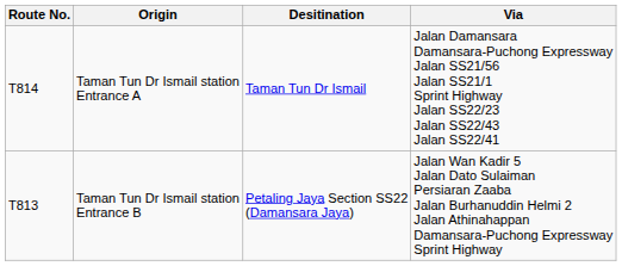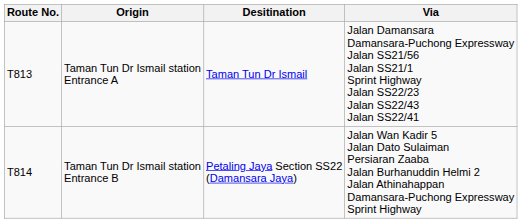 <table class="wikitable">
 <tr>
 <th>Route No.</th>
 <th>Origin</th>
 <th>Desitination</th>
 <th>Via</th>
 </tr>
 <tr>
-<td>T814</td>
+<td>T813</td>
 <td> Taman Tun Dr Ismail station <br> Entrance A</td>
 <td><a href='#'>Taman Tun Dr Ismail</a></td>
 <td>Jalan Damansara <br> Damansara-Puchong Expressway <br> Jalan SS21/56 <br> Jalan SS21/1 <br> Sprint Highway <br> Jalan SS22/23 <br> Jalan SS22/43 <br> Jalan SS22/41</td>
 </tr>
 <tr>
-<td>T813</td>
+<td>T814</td>
 <td> Taman Tun Dr Ismail station <br> Entrance B</td>
 <td><a href='#'>Petaling Jaya</a> Section SS22 <br> (<a href='#'>Damansara Jaya</a>)</td>
 <td>Jalan Wan Kadir 5 <br> Jalan Dato Sulaiman <br> Persiaran Zaaba <br> Jalan Burhanuddin Helmi 2 <br> Jalan Athinahappan <br> Damansara-Puchong Expressway <br> Sprint Highway</td>
 </tr>
 </table>
